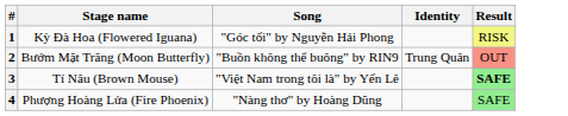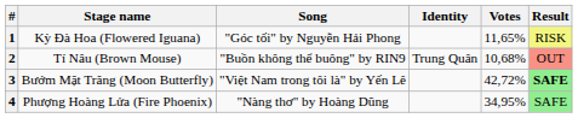 <table class="wikitable plainrowheaders" style="text-align: center;">
 <tr>
 <th>#</th>
 <th>Stage name</th>
 <th>Song</th>
 <th>Identity</th>
+<th>Votes</th>
 <th>Result</th>
 </tr>
 <tr>
 <th>1</th>
 <td>Kỳ Đà Hoa (Flowered Iguana)</td>
 <td>"Góc tối" by Nguyễn Hải Phong</td>
 <td></td>
+<td>11,65%</td>
 <td bgcolor="#F3F781">RISK</td>
 </tr>
 <tr>
 <th>2</th>
-<td>Bướm Mặt Trăng (Moon Butterfly)</td>
+<td>Tí Nâu (Brown Mouse)</td>
 <td>"Buồn không thể buông" by RIN9</td>
 <td>Trung Quân</td>
+<td>10,68%</td>
 <td bgcolor="#F99185">OUT</td>
 </tr>
 <tr>
 <th>3</th>
-<td>Tí Nâu (Brown Mouse)</td>
+<td>Bướm Mặt Trăng (Moon Butterfly)</td>
 <td>"Việt Nam trong tôi là" by Yến Lê</td>
 <td></td>
+<td>42,72%</td>
 <td bgcolor=lightgreen><strong>SAFE</strong></td>
 </tr>
 <tr>
 <th>4</th>
 <td>Phượng Hoàng Lửa (Fire Phoenix)</td>
 <td>"Nàng thơ" by Hoàng Dũng</td>
 <td></td>
+<td>34,95%</td>
 <td bgcolor=lightgreen>SAFE</td>
 </tr>
 </table>
